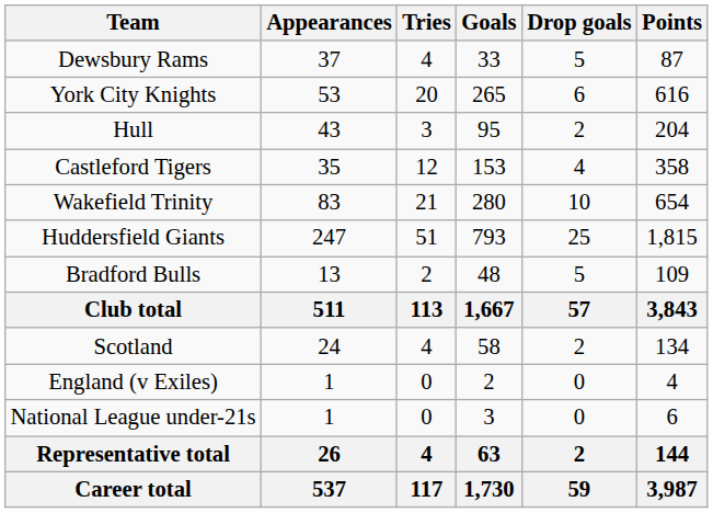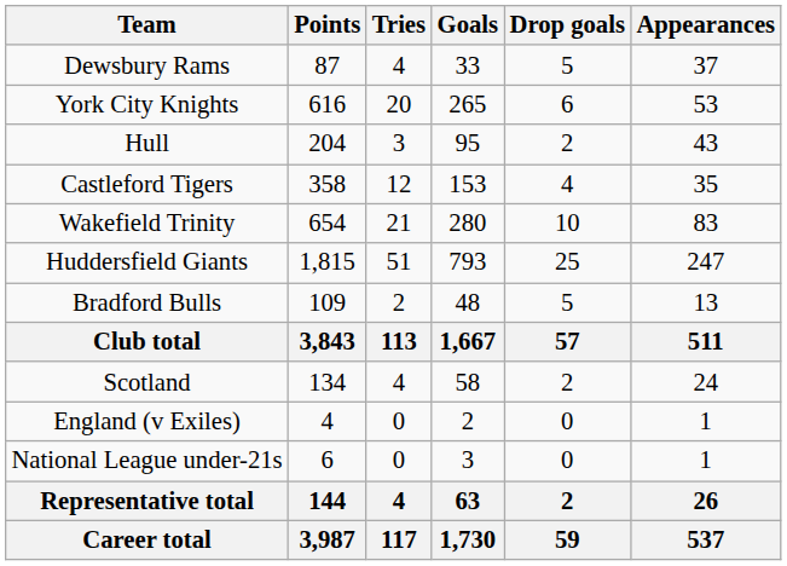 <table class="wikitable" style="text-align:center;">
 <tr>
 <th>Team</th>
-<th>Appearances</th>
+<th>Points</th>
 <th>Tries</th>
 <th>Goals</th>
 <th>Drop goals</th>
-<th>Points</th>
+<th>Appearances</th>
 </tr>
 <tr>
 <td>Dewsbury Rams</td>
-<td>37</td>
+<td>87</td>
 <td>4</td>
 <td>33</td>
 <td>5</td>
-<td>87</td>
+<td>37</td>
 </tr>
 <tr>
 <td>York City Knights</td>
-<td>53</td>
+<td>616</td>
 <td>20</td>
 <td>265</td>
 <td>6</td>
-<td>616</td>
+<td>53</td>
 </tr>
 <tr>
 <td>Hull</td>
-<td>43</td>
+<td>204</td>
 <td>3</td>
 <td>95</td>
 <td>2</td>
-<td>204</td>
+<td>43</td>
 </tr>
 <tr>
 <td>Castleford Tigers</td>
-<td>35</td>
+<td>358</td>
 <td>12</td>
 <td>153</td>
 <td>4</td>
-<td>358</td>
+<td>35</td>
 </tr>
 <tr>
 <td>Wakefield Trinity</td>
-<td>83</td>
+<td>654</td>
 <td>21</td>
 <td>280</td>
 <td>10</td>
-<td>654</td>
+<td>83</td>
 </tr>
 <tr>
 <td>Huddersfield Giants</td>
-<td>247</td>
+<td>1,815</td>
 <td>51</td>
 <td>793</td>
 <td>25</td>
-<td>1,815</td>
+<td>247</td>
 </tr>
 <tr>
 <td>Bradford Bulls</td>
-<td>13</td>
+<td>109</td>
 <td>2</td>
 <td>48</td>
 <td>5</td>
-<td>109</td>
+<td>13</td>
 </tr>
 <tr>
 <th>Club total</th>
-<th>511</th>
+<th>3,843</th>
 <th>113</th>
 <th>1,667</th>
 <th>57</th>
-<th>3,843</th>
+<th>511</th>
 </tr>
 <tr>
 <td>Scotland</td>
-<td>24</td>
+<td>134</td>
 <td>4</td>
 <td>58</td>
 <td>2</td>
-<td>134</td>
+<td>24</td>
 </tr>
 <tr>
 <td>England (v Exiles)</td>
-<td>1</td>
+<td>4</td>
 <td>0</td>
 <td>2</td>
 <td>0</td>
-<td>4</td>
+<td>1</td>
 </tr>
 <tr>
 <td>National League under-21s</td>
-<td>1</td>
+<td>6</td>
 <td>0</td>
 <td>3</td>
 <td>0</td>
-<td>6</td>
+<td>1</td>
 </tr>
 <tr>
 <th>Representative total</th>
-<th>26</th>
+<th>144</th>
 <th>4</th>
 <th>63</th>
 <th>2</th>
-<th>144</th>
+<th>26</th>
 </tr>
 <tr>
 <th>Career total</th>
-<th>537</th>
+<th>3,987</th>
 <th>117</th>
 <th>1,730</th>
 <th>59</th>
-<th>3,987</th>
+<th>537</th>
 </tr>
 </table>
